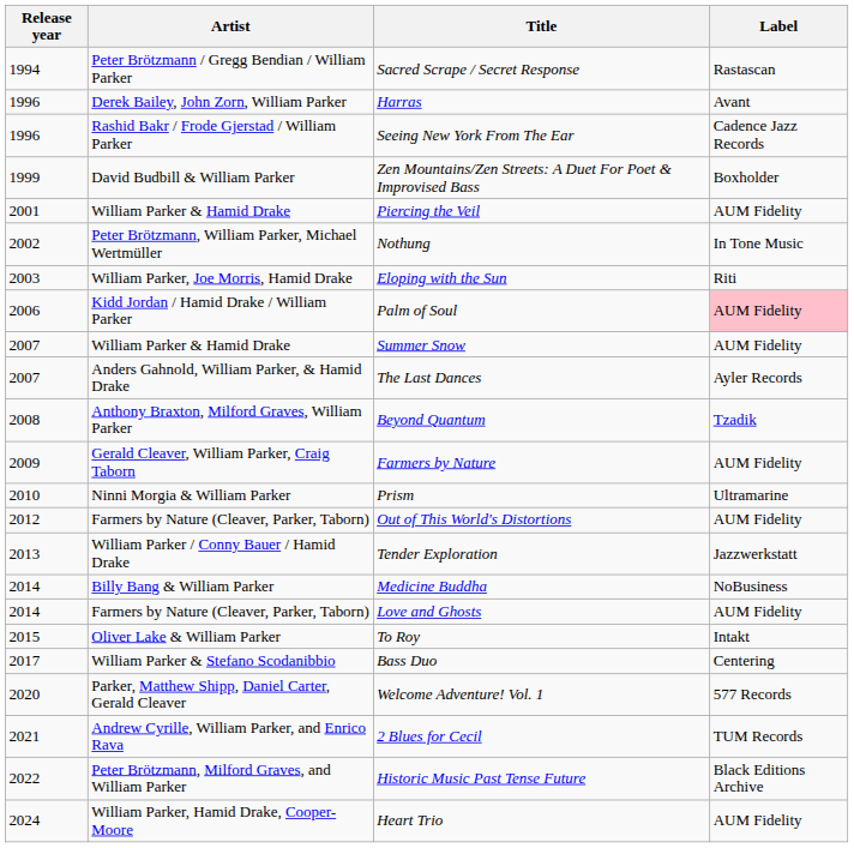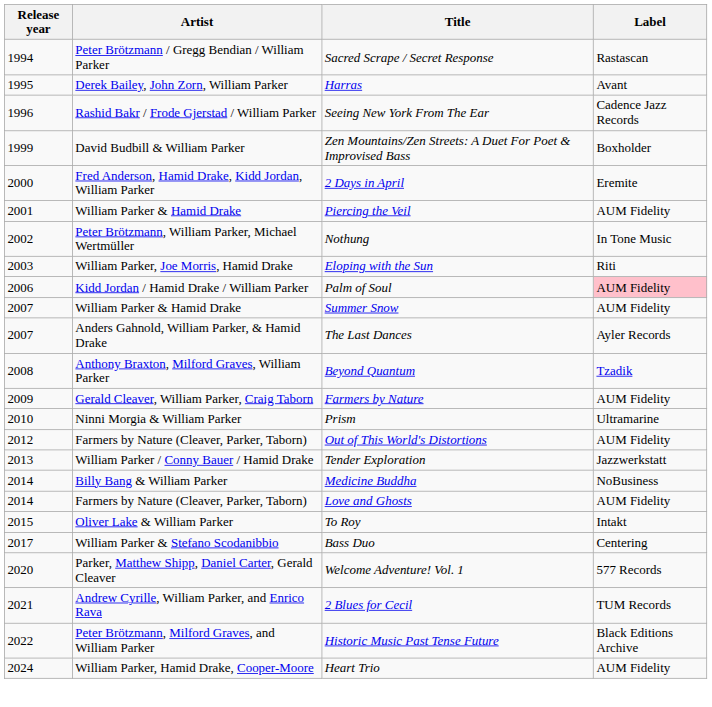 <table class="wikitable sortable">
 <tr>
 <th>Release year</th>
 <th>Artist</th>
 <th>Title</th>
 <th>Label</th>
 </tr>
 <tr>
 <td>1994</td>
 <td><a href='#'>Peter Brötzmann</a> / Gregg Bendian / William Parker</td>
 <td><em>Sacred Scrape / Secret Response</em></td>
 <td>Rastascan</td>
 </tr>
 <tr>
-<td>1996</td>
+<td>1995</td>
 <td><a href='#'>Derek Bailey</a>, <a href='#'>John Zorn</a>, William Parker</td>
 <td><em><a href='#'>Harras</a></em></td>
 <td>Avant</td>
 </tr>
 <tr>
 <td>1996</td>
 <td><a href='#'>Rashid Bakr</a> / <a href='#'>Frode Gjerstad</a> / William Parker</td>
 <td><em>Seeing New York From The Ear</em></td>
 <td>Cadence Jazz Records</td>
 </tr>
 <tr>
 <td>1999</td>
 <td>David Budbill & William Parker</td>
 <td><em>Zen Mountains/Zen Streets: A Duet For Poet & Improvised Bass</em></td>
 <td>Boxholder</td>
+</tr>
+<tr>
+<td>2000</td>
+<td><a href='#'>Fred Anderson</a>, <a href='#'>Hamid Drake</a>, <a href='#'>Kidd Jordan</a>, William Parker</td>
+<td><em><a href='#'>2 Days in April</a></em></td>
+<td>Eremite</td>
 </tr>
 <tr>
 <td>2001</td>
 <td>William Parker & <a href='#'>Hamid Drake</a></td>
 <td><em><a href='#'>Piercing the Veil</a></em></td>
 <td>AUM Fidelity</td>
 </tr>
 <tr>
 <td>2002</td>
 <td><a href='#'>Peter Brötzmann</a>, William Parker, Michael Wertmüller</td>
 <td><em>Nothung</em></td>
 <td>In Tone Music</td>
 </tr>
 <tr>
 <td>2003</td>
 <td>William Parker, <a href='#'>Joe Morris</a>, Hamid Drake</td>
 <td><em><a href='#'>Eloping with the Sun</a></em></td>
 <td>Riti</td>
 </tr>
 <tr>
 <td>2006</td>
 <td><a href='#'>Kidd Jordan</a> / Hamid Drake / William Parker</td>
 <td><em>Palm of Soul</em></td>
 <td style="background: pink;">AUM Fidelity</td>
 </tr>
 <tr>
 <td>2007</td>
 <td>William Parker & Hamid Drake</td>
 <td><em><a href='#'>Summer Snow</a></em></td>
 <td>AUM Fidelity</td>
 </tr>
 <tr>
 <td>2007</td>
 <td>Anders Gahnold, William Parker, & Hamid Drake</td>
 <td><em>The Last Dances</em></td>
 <td>Ayler Records</td>
 </tr>
 <tr>
 <td>2008</td>
 <td><a href='#'>Anthony Braxton</a>, <a href='#'>Milford Graves</a>, William Parker</td>
 <td><em><a href='#'>Beyond Quantum</a></em></td>
 <td><a href='#'>Tzadik</a></td>
 </tr>
 <tr>
 <td>2009</td>
 <td><a href='#'>Gerald Cleaver</a>, William Parker, <a href='#'>Craig Taborn</a></td>
 <td><em><a href='#'>Farmers by Nature</a></em></td>
 <td>AUM Fidelity</td>
 </tr>
 <tr>
 <td>2010</td>
 <td>Ninni Morgia & William Parker</td>
 <td><em>Prism</em></td>
 <td>Ultramarine</td>
 </tr>
 <tr>
 <td>2012</td>
 <td>Farmers by Nature (Cleaver, Parker, Taborn)</td>
 <td><em><a href='#'>Out of This World's Distortions</a></em></td>
 <td>AUM Fidelity</td>
 </tr>
 <tr>
 <td>2013</td>
 <td>William Parker / <a href='#'>Conny Bauer</a> / Hamid Drake</td>
 <td><em>Tender Exploration</em></td>
 <td>Jazzwerkstatt</td>
 </tr>
 <tr>
 <td>2014</td>
 <td><a href='#'>Billy Bang</a> & William Parker</td>
 <td><em><a href='#'>Medicine Buddha</a></em></td>
 <td>NoBusiness</td>
 </tr>
 <tr>
 <td>2014</td>
 <td>Farmers by Nature (Cleaver, Parker, Taborn)</td>
 <td><em><a href='#'>Love and Ghosts</a></em></td>
 <td>AUM Fidelity</td>
 </tr>
 <tr>
 <td>2015</td>
 <td><a href='#'>Oliver Lake</a> & William Parker</td>
 <td><em>To Roy</em></td>
 <td>Intakt</td>
 </tr>
 <tr>
 <td>2017</td>
 <td>William Parker & <a href='#'>Stefano Scodanibbio</a></td>
 <td><em>Bass Duo</em></td>
 <td>Centering</td>
 </tr>
 <tr>
 <td>2020</td>
 <td>Parker, <a href='#'>Matthew Shipp</a>, <a href='#'>Daniel Carter</a>, Gerald Cleaver</td>
 <td><em>Welcome Adventure! Vol. 1</em></td>
 <td>577 Records</td>
 </tr>
 <tr>
 <td>2021</td>
 <td><a href='#'>Andrew Cyrille</a>, William Parker, and <a href='#'>Enrico Rava</a></td>
 <td><em><a href='#'>2 Blues for Cecil</a></em></td>
 <td>TUM Records</td>
 </tr>
 <tr>
 <td>2022</td>
 <td><a href='#'>Peter Brötzmann</a>, <a href='#'>Milford Graves</a>, and William Parker</td>
 <td><em><a href='#'>Historic Music Past Tense Future</a></em></td>
 <td>Black Editions Archive</td>
 </tr>
 <tr>
 <td>2024</td>
 <td>William Parker, Hamid Drake, <a href='#'>Cooper-Moore</a></td>
 <td><em>Heart Trio</em></td>
 <td>AUM Fidelity</td>
 </tr>
 </table>
